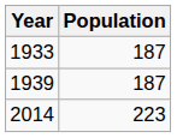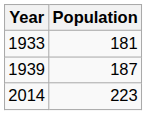 <table class="wikitable">
 <tr>
 <th>Year</th>
 <th>Population</th>
 </tr>
 <tr>
 <td>1933</td>
-<td align="right">187</td>
+<td align="right">181</td>
 </tr>
 <tr>
 <td>1939</td>
 <td align="right">187</td>
 </tr>
 <tr>
 <td>2014</td>
 <td align="right">223</td>
 </tr>
 </table>
